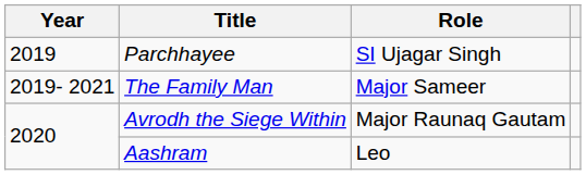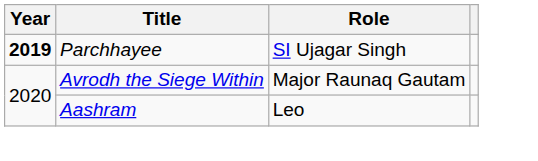 <table class="wikitable">
 <tr>
 <th>Year</th>
 <th>Title</th>
 <th>Role</th>
 <th></th>
 </tr>
 <tr>
-<td>2019</td>
+<td><strong>2019</strong></td>
 <td><em>Parchhayee</em></td>
 <td><a href='#'>SI</a> Ujagar Singh</td>
-<td></td>
-</tr>
-<tr>
-<td>2019- 2021</td>
-<td><em><a href='#'>The Family Man</a></em></td>
-<td><a href='#'>Major</a> Sameer</td>
 <td></td>
 </tr>
 <tr>
 <td rowspan="2">2020</td>
 <td><em><a href='#'>Avrodh the Siege Within</a></em></td>
 <td>Major Raunaq Gautam</td>
 <td></td>
 </tr>
 <tr>
 <td><em><a href='#'>Aashram</a></em></td>
 <td>Leo</td>
 <td></td>
 </tr>
 </table>
